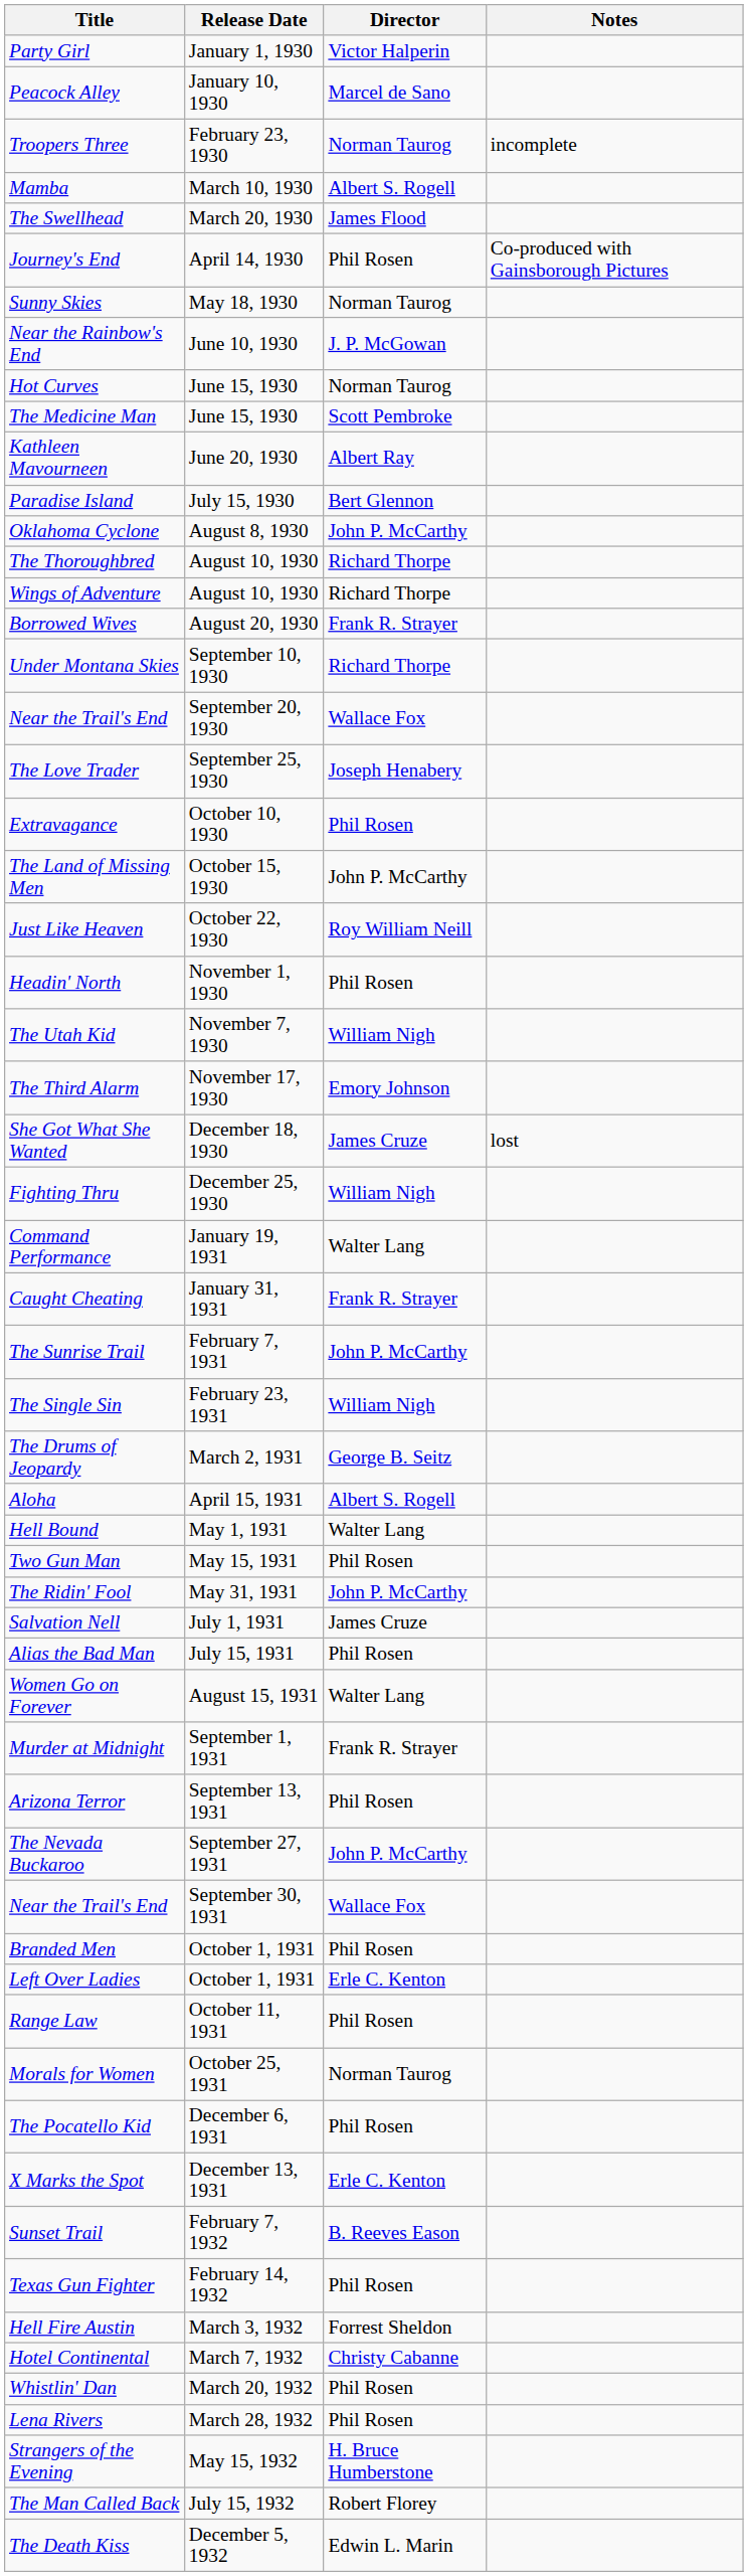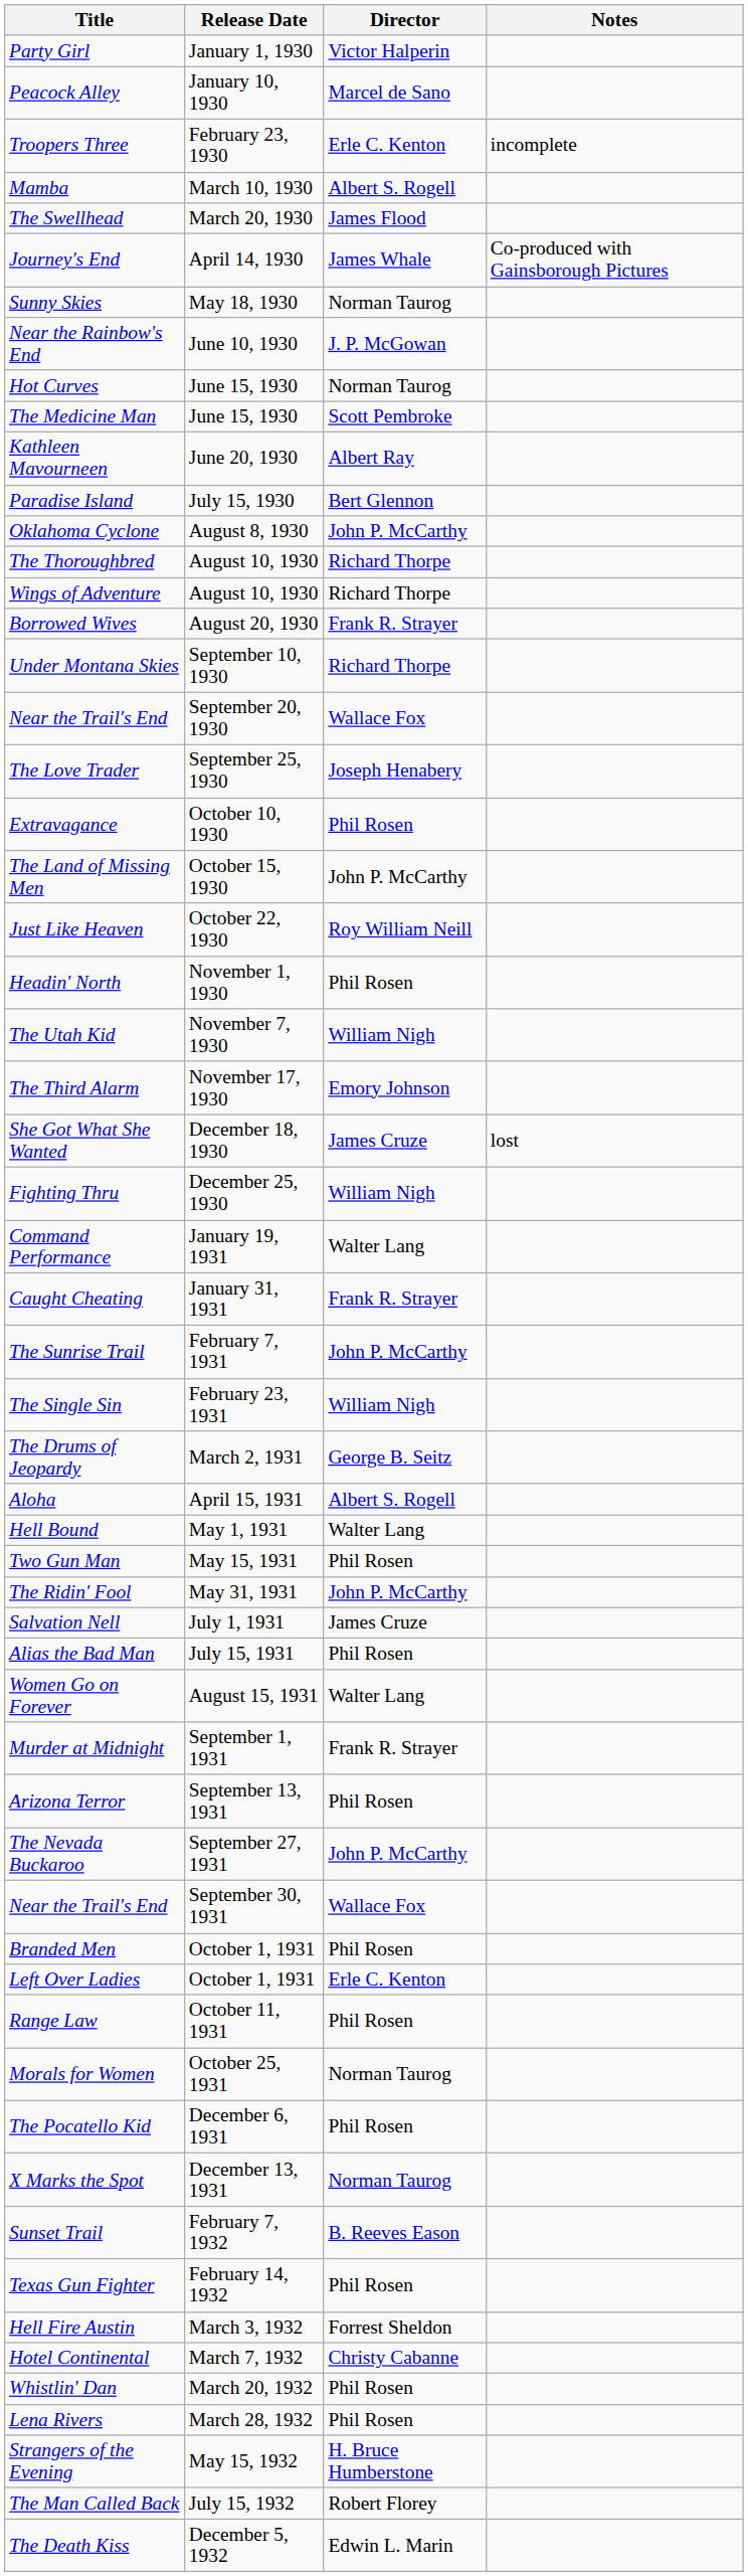 <table class="wikitable sortable">
 <tr>
 <th>Title</th>
 <th>Release Date</th>
 <th>Director</th>
 <th>Notes</th>
 </tr>
 <tr>
 <td><em><a href='#'>Party Girl</a></em></td>
 <td>January 1, 1930</td>
 <td><a href='#'>Victor Halperin</a></td>
 <td></td>
 </tr>
 <tr>
 <td><em><a href='#'>Peacock Alley</a></em></td>
 <td>January 10, 1930</td>
 <td><a href='#'>Marcel de Sano</a></td>
 <td></td>
 </tr>
 <tr>
 <td><em><a href='#'>Troopers Three</a></em></td>
 <td>February 23, 1930</td>
-<td><a href='#'>Norman Taurog</a></td>
+<td><a href='#'>Erle C. Kenton</a></td>
 <td>incomplete</td>
 </tr>
 <tr>
 <td><em><a href='#'>Mamba</a></em></td>
 <td>March 10, 1930</td>
 <td><a href='#'>Albert S. Rogell</a></td>
 <td></td>
 </tr>
 <tr>
 <td><em><a href='#'>The Swellhead</a></em></td>
 <td>March 20, 1930</td>
 <td><a href='#'>James Flood</a></td>
 <td></td>
 </tr>
 <tr>
 <td><em><a href='#'>Journey's End</a></em></td>
 <td>April 14, 1930</td>
-<td>Phil Rosen</td>
+<td><a href='#'>James Whale</a></td>
 <td>Co-produced with <a href='#'>Gainsborough Pictures</a></td>
 </tr>
 <tr>
 <td><em><a href='#'>Sunny Skies</a></em></td>
 <td>May 18, 1930</td>
 <td>Norman Taurog</td>
 <td></td>
 </tr>
 <tr>
 <td><em><a href='#'>Near the Rainbow's End</a></em></td>
 <td>June 10, 1930</td>
 <td><a href='#'>J. P. McGowan</a></td>
 <td></td>
 </tr>
 <tr>
 <td><em><a href='#'>Hot Curves</a></em></td>
 <td>June 15, 1930</td>
 <td>Norman Taurog</td>
 <td></td>
 </tr>
 <tr>
 <td><em><a href='#'>The Medicine Man</a></em></td>
 <td>June 15, 1930</td>
 <td><a href='#'>Scott Pembroke</a></td>
 <td></td>
 </tr>
 <tr>
 <td><em><a href='#'>Kathleen Mavourneen</a></em></td>
 <td>June 20, 1930</td>
 <td><a href='#'>Albert Ray</a></td>
 <td></td>
 </tr>
 <tr>
 <td><em><a href='#'>Paradise Island</a></em></td>
 <td>July 15, 1930</td>
 <td><a href='#'>Bert Glennon</a></td>
 <td></td>
 </tr>
 <tr>
 <td><em><a href='#'>Oklahoma Cyclone</a></em></td>
 <td>August 8, 1930</td>
 <td><a href='#'>John P. McCarthy</a></td>
 <td></td>
 </tr>
 <tr>
 <td><em><a href='#'>The Thoroughbred</a></em></td>
 <td>August 10, 1930</td>
 <td><a href='#'>Richard Thorpe </a></td>
 <td></td>
 </tr>
 <tr>
 <td><em><a href='#'>Wings of Adventure</a></em></td>
 <td>August 10, 1930</td>
 <td>Richard Thorpe</td>
 <td></td>
 </tr>
 <tr>
 <td><em><a href='#'>Borrowed Wives</a></em></td>
 <td>August 20, 1930</td>
 <td><a href='#'>Frank R. Strayer</a></td>
 <td></td>
 </tr>
 <tr>
 <td><em><a href='#'>Under Montana Skies</a></em></td>
 <td>September 10, 1930</td>
 <td><a href='#'>Richard Thorpe</a></td>
 <td></td>
 </tr>
 <tr>
 <td><em><a href='#'>Near the Trail's End </a></em></td>
 <td>September 20, 1930</td>
 <td><a href='#'>Wallace Fox </a></td>
 <td></td>
 </tr>
 <tr>
 <td><em><a href='#'>The Love Trader</a></em></td>
 <td>September 25, 1930</td>
 <td><a href='#'>Joseph Henabery</a></td>
 <td></td>
 </tr>
 <tr>
 <td><em><a href='#'>Extravagance</a></em></td>
 <td>October 10, 1930</td>
 <td><a href='#'>Phil Rosen</a></td>
 <td></td>
 </tr>
 <tr>
 <td><em><a href='#'>The Land of Missing Men</a></em></td>
 <td>October 15, 1930</td>
 <td>John P. McCarthy</td>
 <td></td>
 </tr>
 <tr>
 <td><em><a href='#'>Just Like Heaven</a></em></td>
 <td>October 22, 1930</td>
 <td><a href='#'>Roy William Neill </a></td>
 <td></td>
 </tr>
 <tr>
 <td><em><a href='#'>Headin' North</a></em></td>
 <td>November 1, 1930</td>
 <td>Phil Rosen</td>
 <td></td>
 </tr>
 <tr>
 <td><em><a href='#'>The Utah Kid</a></em></td>
 <td>November 7, 1930</td>
 <td><a href='#'>William Nigh</a></td>
 <td></td>
 </tr>
 <tr>
 <td><em><a href='#'>The Third Alarm</a></em></td>
 <td>November 17, 1930</td>
 <td><a href='#'>Emory Johnson</a></td>
 <td></td>
 </tr>
 <tr>
 <td><em><a href='#'>She Got What She Wanted</a></em></td>
 <td>December 18, 1930</td>
 <td><a href='#'>James Cruze</a></td>
 <td>lost</td>
 </tr>
 <tr>
 <td><em><a href='#'>Fighting Thru</a></em></td>
 <td>December 25, 1930</td>
 <td><a href='#'>William Nigh</a></td>
 <td></td>
 </tr>
 <tr>
 <td><em><a href='#'>Command Performance</a></em></td>
 <td>January 19, 1931</td>
 <td>Walter Lang</td>
 <td></td>
 </tr>
 <tr>
 <td><em><a href='#'>Caught Cheating</a></em></td>
 <td>January 31, 1931</td>
 <td><a href='#'>Frank R. Strayer</a></td>
 <td></td>
 </tr>
 <tr>
 <td><em><a href='#'>The Sunrise Trail </a></em></td>
 <td>February 7, 1931</td>
 <td><a href='#'>John P. McCarthy </a></td>
 <td></td>
 </tr>
 <tr>
 <td><em><a href='#'>The Single Sin</a></em></td>
 <td>February 23, 1931</td>
 <td><a href='#'>William Nigh</a></td>
 <td></td>
 </tr>
 <tr>
 <td><em><a href='#'>The Drums of Jeopardy</a></em></td>
 <td>March 2, 1931</td>
 <td><a href='#'>George B. Seitz</a></td>
 <td></td>
 </tr>
 <tr>
 <td><em><a href='#'>Aloha</a></em></td>
 <td>April 15, 1931</td>
 <td><a href='#'>Albert S. Rogell</a></td>
 <td></td>
 </tr>
 <tr>
 <td><em><a href='#'>Hell Bound</a></em></td>
 <td>May 1, 1931</td>
 <td>Walter Lang</td>
 <td></td>
 </tr>
 <tr>
 <td><em><a href='#'>Two Gun Man</a></em></td>
 <td>May 15, 1931</td>
 <td>Phil Rosen</td>
 <td></td>
 </tr>
 <tr>
 <td><em><a href='#'>The Ridin' Fool</a></em></td>
 <td>May 31, 1931</td>
 <td><a href='#'>John P. McCarthy  </a></td>
 <td></td>
 </tr>
 <tr>
 <td><em><a href='#'>Salvation Nell</a></em></td>
 <td>July 1, 1931</td>
 <td>James Cruze</td>
 <td></td>
 </tr>
 <tr>
 <td><em><a href='#'>Alias the Bad Man</a></em></td>
 <td>July 15, 1931</td>
 <td>Phil Rosen</td>
 <td></td>
 </tr>
 <tr>
 <td><em><a href='#'>Women Go on Forever</a></em></td>
 <td>August 15, 1931</td>
 <td>Walter Lang</td>
 <td></td>
 </tr>
 <tr>
 <td><em><a href='#'>Murder at Midnight</a></em></td>
 <td>September 1, 1931</td>
 <td>Frank R. Strayer</td>
 <td></td>
 </tr>
 <tr>
 <td><em><a href='#'>Arizona Terror</a></em></td>
 <td>September 13, 1931</td>
 <td>Phil Rosen</td>
 <td></td>
 </tr>
 <tr>
 <td><em><a href='#'>The Nevada Buckaroo</a></em></td>
 <td>September 27, 1931</td>
 <td><a href='#'>John P. McCarthy</a></td>
 <td></td>
 </tr>
 <tr>
 <td><em><a href='#'>Near the Trail's End</a></em></td>
 <td>September 30, 1931</td>
 <td><a href='#'>Wallace Fox  </a></td>
 <td></td>
 </tr>
 <tr>
 <td><em><a href='#'>Branded Men</a></em></td>
 <td>October 1, 1931</td>
 <td>Phil Rosen</td>
 <td></td>
 </tr>
 <tr>
 <td><em><a href='#'>Left Over Ladies </a></em></td>
 <td>October 1, 1931</td>
 <td><a href='#'>Erle C. Kenton </a></td>
 <td></td>
 </tr>
 <tr>
 <td><em><a href='#'>Range Law</a></em></td>
 <td>October 11, 1931</td>
 <td>Phil Rosen</td>
 <td></td>
 </tr>
 <tr>
 <td><em><a href='#'>Morals for Women</a></em></td>
 <td>October 25, 1931</td>
 <td>Norman Taurog</td>
 <td></td>
 </tr>
 <tr>
 <td><em><a href='#'>The Pocatello Kid</a></em></td>
 <td>December 6, 1931</td>
 <td>Phil Rosen</td>
 <td></td>
 </tr>
 <tr>
 <td><em><a href='#'>X Marks the Spot</a></em></td>
 <td>December 13, 1931</td>
-<td><a href='#'>Erle C. Kenton</a></td>
+<td><a href='#'>Norman Taurog</a></td>
 <td></td>
 </tr>
 <tr>
 <td><em><a href='#'>Sunset Trail</a></em></td>
 <td>February 7, 1932</td>
 <td><a href='#'>B. Reeves Eason </a></td>
 <td></td>
 </tr>
 <tr>
 <td><em><a href='#'>Texas Gun Fighter</a></em></td>
 <td>February 14, 1932</td>
 <td>Phil Rosen</td>
 <td></td>
 </tr>
 <tr>
 <td><em><a href='#'>Hell Fire Austin</a></em></td>
 <td>March 3, 1932</td>
 <td>Forrest Sheldon</td>
 <td></td>
 </tr>
 <tr>
 <td><em><a href='#'>Hotel Continental</a></em></td>
 <td>March 7, 1932</td>
 <td><a href='#'>Christy Cabanne</a></td>
 <td></td>
 </tr>
 <tr>
 <td><em><a href='#'>Whistlin' Dan</a></em></td>
 <td>March 20, 1932</td>
 <td>Phil Rosen</td>
 <td></td>
 </tr>
 <tr>
 <td><em><a href='#'>Lena Rivers</a></em></td>
 <td>March 28, 1932</td>
 <td>Phil Rosen</td>
 <td></td>
 </tr>
 <tr>
 <td><em><a href='#'>Strangers of the Evening</a></em></td>
 <td>May 15, 1932</td>
 <td><a href='#'>H. Bruce Humberstone</a></td>
 <td></td>
 </tr>
 <tr>
 <td><em><a href='#'>The Man Called Back</a></em></td>
 <td>July 15, 1932</td>
 <td>Robert Florey</td>
 <td></td>
 </tr>
 <tr>
 <td><em><a href='#'>The Death Kiss</a></em></td>
 <td>December 5, 1932</td>
 <td>Edwin L. Marin</td>
 <td></td>
 </tr>
 <tr>
 </tr>
 </table>
